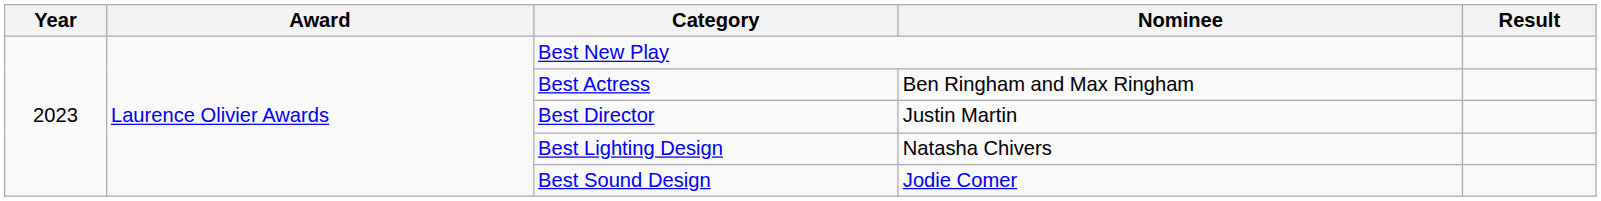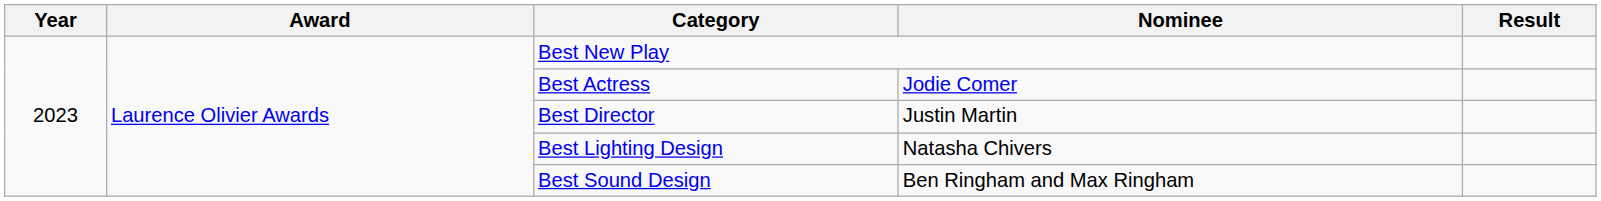 <table class="wikitable" style="width:100%;">
 <tr>
 <th>Year</th>
 <th><strong>Award</strong></th>
 <th><strong>Category</strong></th>
 <th><strong>Nominee</strong></th>
 <th><strong>Result</strong></th>
 </tr>
 <tr>
 <td rowspan="5" align="center">2023</td>
 <td rowspan="5"><a href='#'>Laurence Olivier Awards</a></td>
 <td colspan="2"><a href='#'>Best New Play</a></td>
 <td></td>
 </tr>
 <tr>
 <td><a href='#'>Best Actress</a></td>
-<td>Ben Ringham and Max Ringham</td>
+<td><a href='#'>Jodie Comer</a></td>
 <td></td>
 </tr>
 <tr>
 <td><a href='#'>Best Director</a></td>
 <td>Justin Martin</td>
 <td></td>
 </tr>
 <tr>
 <td><a href='#'>Best Lighting Design</a></td>
 <td>Natasha Chivers</td>
 <td></td>
 </tr>
 <tr>
 <td><a href='#'>Best Sound Design</a></td>
-<td><a href='#'>Jodie Comer</a></td>
+<td>Ben Ringham and Max Ringham</td>
 <td></td>
 </tr>
 </table>
